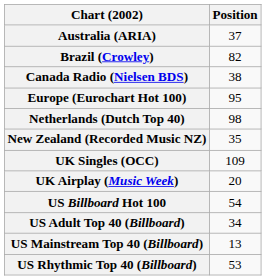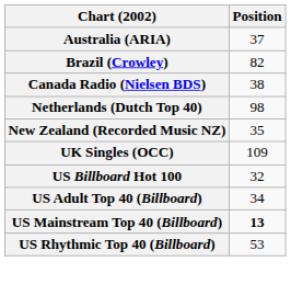 <table class="wikitable sortable plainrowheaders" style="text-align:center">
 <tr>
 <th scope="col">Chart (2002)</th>
 <th scope="col">Position</th>
 </tr>
 <tr>
 <th scope="row">Australia (ARIA)</th>
 <td>37</td>
 </tr>
 <tr>
 <th scope="row">Brazil (<a href='#'>Crowley</a>)</th>
 <td>82</td>
 </tr>
 <tr>
 <th scope="row">Canada Radio (<a href='#'>Nielsen BDS</a>)</th>
 <td>38</td>
 </tr>
 <tr>
-<th scope="row">Europe (Eurochart Hot 100)</th>
-<td>95</td>
-</tr>
-<tr>
 <th scope="row">Netherlands (Dutch Top 40)</th>
 <td>98</td>
 </tr>
 <tr>
 <th scope="row">New Zealand (Recorded Music NZ)</th>
 <td>35</td>
 </tr>
 <tr>
 <th scope="row">UK Singles (OCC)</th>
 <td>109</td>
 </tr>
 <tr>
-<th scope="row">UK Airplay (<em><a href='#'>Music Week</a></em>)</th>
-<td>20</td>
-</tr>
-<tr>
 <th scope="row">US <em>Billboard</em> Hot 100</th>
-<td>54</td>
+<td>32</td>
 </tr>
 <tr>
 <th scope="row">US Adult Top 40 (<em>Billboard</em>)</th>
 <td>34</td>
 </tr>
 <tr>
 <th scope="row">US Mainstream Top 40 (<em>Billboard</em>)</th>
-<td>13</td>
+<td><strong>13</strong></td>
 </tr>
 <tr>
 <th scope="row">US Rhythmic Top 40 (<em>Billboard</em>)</th>
 <td>53</td>
 </tr>
 </table>
